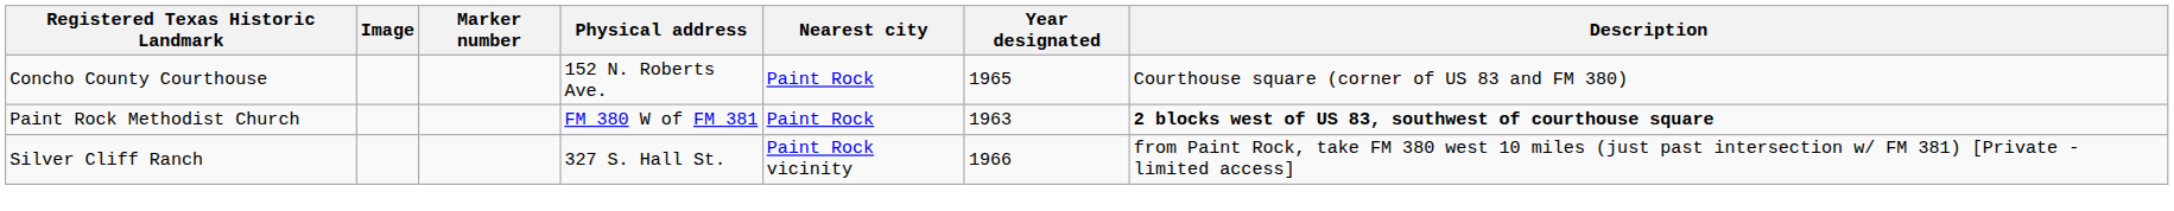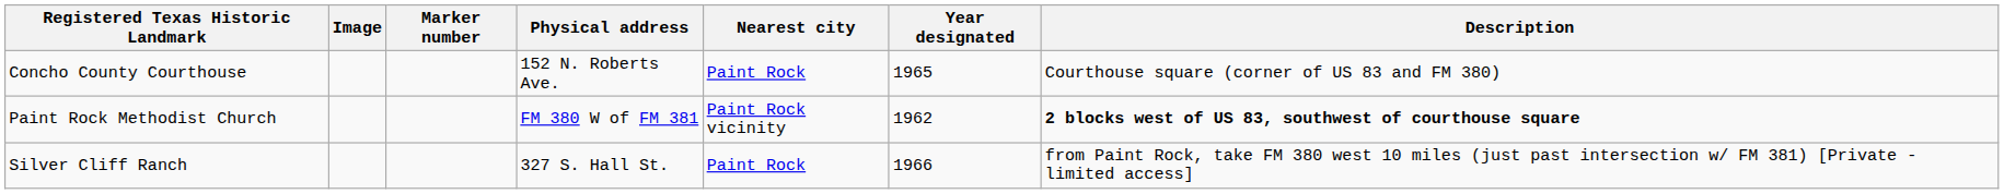 <table class="wikitable sortable">
 <tr>
 <th>Registered Texas Historic Landmark</th>
 <th>Image</th>
 <th>Marker number</th>
 <th>Physical address</th>
 <th>Nearest city</th>
 <th>Year designated</th>
 <th>Description</th>
 </tr>
 <tr>
 <td>Concho County Courthouse</td>
 <td></td>
 <td></td>
 <td>152 N. Roberts Ave.<br></td>
 <td><a href='#'>Paint Rock</a></td>
 <td>1965</td>
 <td>Courthouse square (corner of US 83 and FM 380)</td>
 </tr>
 <tr>
 <td>Paint Rock Methodist Church</td>
 <td></td>
 <td></td>
 <td><a href='#'>FM 380</a> W of <a href='#'>FM 381</a><br></td>
-<td><a href='#'>Paint Rock</a></td>
-<td>1963</td>
+<td><a href='#'>Paint Rock</a> vicinity</td>
+<td>1962</td>
 <td><strong>2 blocks west of US 83, southwest of courthouse square</strong></td>
 </tr>
 <tr>
 <td>Silver Cliff Ranch</td>
 <td></td>
 <td></td>
 <td>327 S. Hall St.<br></td>
-<td><a href='#'>Paint Rock</a> vicinity</td>
+<td><a href='#'>Paint Rock</a></td>
 <td>1966</td>
 <td>from Paint Rock, take FM 380 west 10 miles (just past intersection w/ FM 381) [Private - limited access]</td>
 </tr>
 </table>
